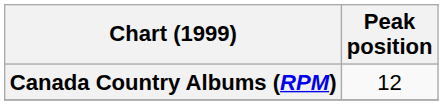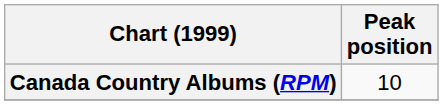 <table class="wikitable sortable plainrowheaders" style="text-align:center">
 <tr>
 <th scope="col">Chart (1999)</th>
 <th scope="col">Peak<br>position</th>
 </tr>
 <tr>
 <th scope="row">Canada Country Albums (<em><a href='#'>RPM</a></em>)</th>
-<td>12</td>
+<td>10</td>
 </tr>
 <tr>
 </tr>
 </table>
